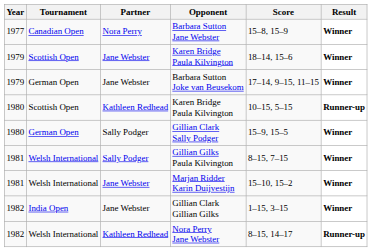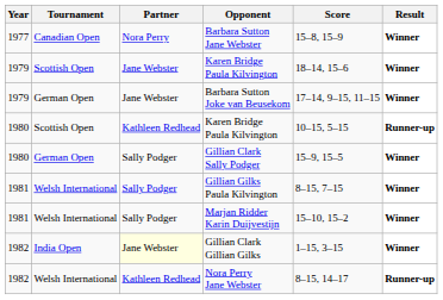 <table class="sortable wikitable" style="font-size: 90%;">
 <tr>
 <th>Year</th>
 <th>Tournament</th>
 <th>Partner</th>
 <th>Opponent</th>
 <th>Score</th>
 <th>Result</th>
 </tr>
 <tr>
 <td align="center">1977</td>
 <td align="left"><a href='#'>Canadian Open</a></td>
 <td align="left"> <a href='#'>Nora Perry</a></td>
 <td align="left"> <a href='#'>Barbara Sutton</a> <br>  <a href='#'>Jane Webster</a></td>
 <td align="left">15–8, 15–9</td>
 <td style="text-align:left; background:white"> <strong>Winner</strong></td>
 </tr>
 <tr>
 <td align="center">1979</td>
 <td align="left"><a href='#'>Scottish Open</a></td>
 <td align="left"> <a href='#'>Jane Webster</a></td>
 <td align="left"> <a href='#'>Karen Bridge</a> <br>  <a href='#'>Paula Kilvington</a></td>
 <td align="left">18–14, 15–6</td>
 <td style="text-align:left; background:white"> <strong>Winner</strong></td>
 </tr>
 <tr>
 <td align="center">1979</td>
 <td align="left">German Open</td>
 <td align="left"> Jane Webster</td>
 <td align="left"> Barbara Sutton<br> <a href='#'>Joke van Beusekom</a></td>
 <td align="left">17–14, 9–15, 11–15</td>
 <td style="text-align:left; background:white"> <strong>Winner</strong></td>
 </tr>
 <tr>
 <td align="center">1980</td>
 <td align="left">Scottish Open</td>
 <td align="left"> <a href='#'>Kathleen Redhead</a></td>
 <td align="left"> Karen Bridge <br>  Paula Kilvington</td>
 <td align="left">10–15, 5–15</td>
 <td style="text-align:left; background:white"> <strong>Runner-up</strong></td>
 </tr>
 <tr>
 <td align="center">1980</td>
 <td align="left"><a href='#'>German Open</a></td>
 <td align="left"> Sally Podger</td>
 <td align="left"> <a href='#'>Gillian Clark</a><br> <a href='#'>Sally Podger</a></td>
 <td align="left">15–9, 15–5</td>
 <td style="text-align:left; background:white"> <strong>Winner</strong></td>
 </tr>
 <tr>
 <td align="center">1981</td>
 <td align="left"><a href='#'>Welsh International</a></td>
 <td align="left"> <a href='#'>Sally Podger</a></td>
 <td align="left"> <a href='#'>Gillian Gilks</a><br> Paula Kilvington</td>
 <td align="left">8–15, 7–15</td>
 <td style="text-align:left; background:white"> <strong>Winner</strong></td>
 </tr>
 <tr>
 <td align="center">1981</td>
 <td align="left">Welsh International</td>
-<td align="left"> <a href='#'>Jane Webster</a></td>
+<td align="left"> Sally Podger</td>
 <td align="left"> <a href='#'>Marjan Ridder</a><br> <a href='#'>Karin Duijvestijn</a></td>
 <td align="left">15–10, 15–2</td>
 <td style="text-align:left; background:white"> <strong>Winner</strong></td>
 </tr>
 <tr>
 <td align="center">1982</td>
 <td align="left"><a href='#'>India Open</a></td>
-<td align="left"> Jane Webster</td>
+<td align="left" style="background: lightyellow;"> Jane Webster</td>
 <td align="left"> Gillian Clark<br> Gillian Gilks</td>
 <td align="left">1–15, 3–15</td>
 <td style="text-align:left; background:white"> <strong>Winner</strong></td>
 </tr>
 <tr>
 <td align="center">1982</td>
 <td align="left">Welsh International</td>
 <td align="left"> <a href='#'>Kathleen Redhead</a></td>
 <td align="left"> <a href='#'>Nora Perry</a><br> <a href='#'>Jane Webster</a></td>
 <td align="left">8–15, 14–17</td>
 <td style="text-align:left; background:white"> <strong>Runner-up</strong></td>
 </tr>
 </table>
